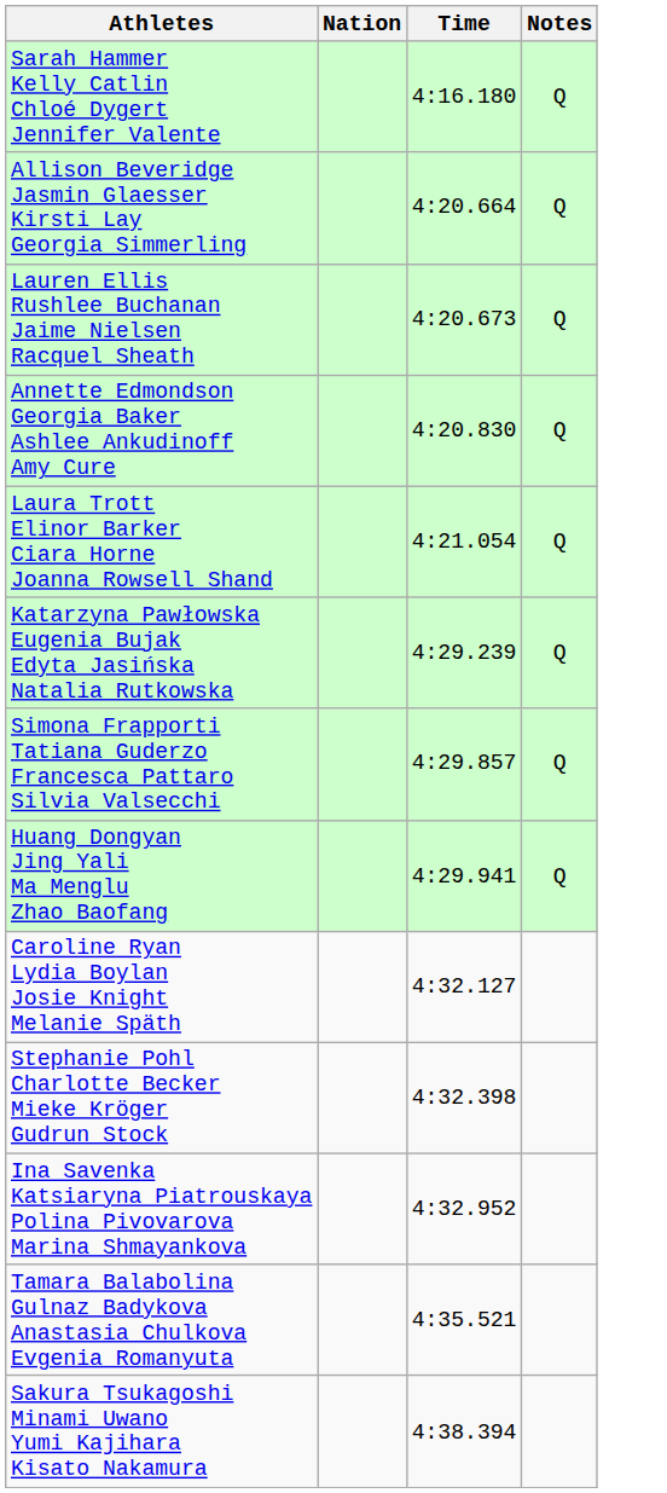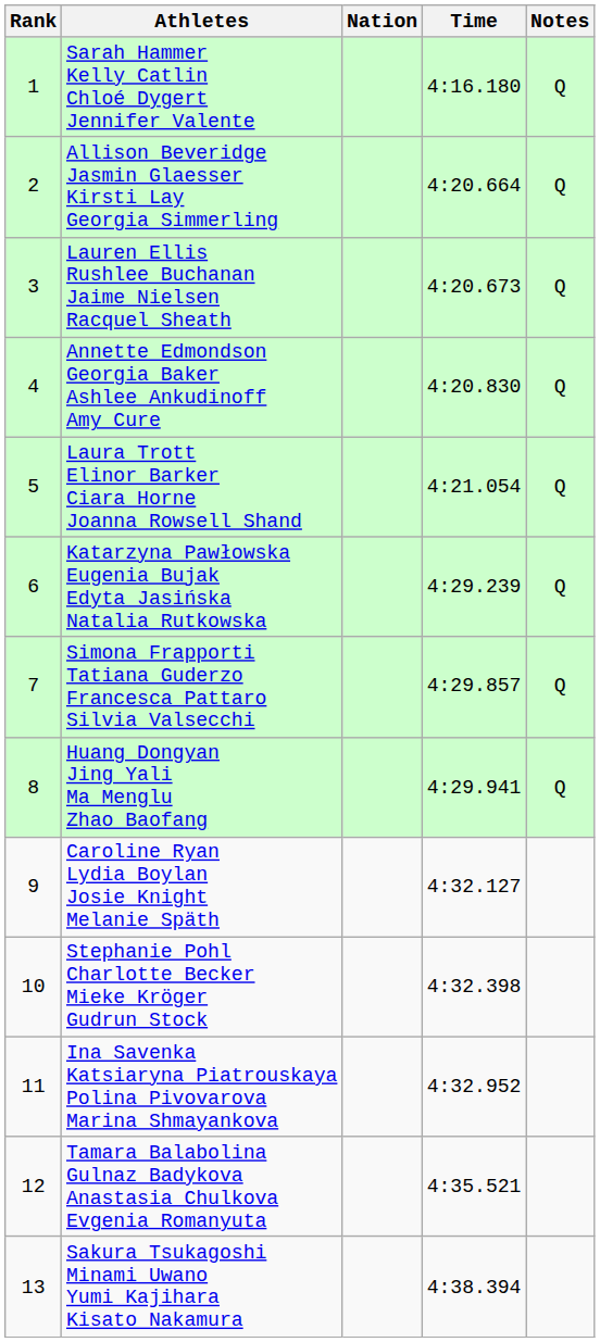 <table class="wikitable sortable" style="text-align:center">
 <tr>
+<th>Rank</th>
 <th>Athletes</th>
 <th>Nation</th>
 <th>Time</th>
 <th>Notes</th>
 </tr>
 <tr bgcolor=ccffcc>
+<td>1</td>
 <td align=left><a href='#'>Sarah Hammer</a><br><a href='#'>Kelly Catlin</a><br><a href='#'>Chloé Dygert</a><br><a href='#'>Jennifer Valente</a></td>
 <td align=left></td>
 <td>4:16.180</td>
 <td>Q</td>
 </tr>
 <tr bgcolor=ccffcc>
+<td>2</td>
 <td align=left><a href='#'>Allison Beveridge</a><br><a href='#'>Jasmin Glaesser</a><br><a href='#'>Kirsti Lay</a><br><a href='#'>Georgia Simmerling</a></td>
 <td align=left></td>
 <td>4:20.664</td>
 <td>Q</td>
 </tr>
 <tr bgcolor=ccffcc>
+<td>3</td>
 <td align=left><a href='#'>Lauren Ellis</a><br><a href='#'>Rushlee Buchanan</a><br><a href='#'>Jaime Nielsen</a><br><a href='#'>Racquel Sheath</a></td>
 <td align=left></td>
 <td>4:20.673</td>
 <td>Q</td>
 </tr>
 <tr bgcolor=ccffcc>
+<td>4</td>
 <td align=left><a href='#'>Annette Edmondson</a><br><a href='#'>Georgia Baker</a><br><a href='#'>Ashlee Ankudinoff</a><br><a href='#'>Amy Cure</a></td>
 <td align=left></td>
 <td>4:20.830</td>
 <td>Q</td>
 </tr>
 <tr bgcolor=ccffcc>
+<td>5</td>
 <td align=left><a href='#'>Laura Trott</a><br><a href='#'>Elinor Barker</a><br><a href='#'>Ciara Horne</a><br><a href='#'>Joanna Rowsell Shand</a></td>
 <td align=left></td>
 <td>4:21.054</td>
 <td>Q</td>
 </tr>
 <tr bgcolor=ccffcc>
+<td>6</td>
 <td align=left><a href='#'>Katarzyna Pawłowska</a><br><a href='#'>Eugenia Bujak</a><br><a href='#'>Edyta Jasińska</a><br><a href='#'>Natalia Rutkowska</a></td>
 <td align=left></td>
 <td>4:29.239</td>
 <td>Q</td>
 </tr>
 <tr bgcolor=ccffcc>
+<td>7</td>
 <td align=left><a href='#'>Simona Frapporti</a><br><a href='#'>Tatiana Guderzo</a><br><a href='#'>Francesca Pattaro</a><br><a href='#'>Silvia Valsecchi</a></td>
 <td align=left></td>
 <td>4:29.857</td>
 <td>Q</td>
 </tr>
 <tr bgcolor=ccffcc>
+<td>8</td>
 <td align=left><a href='#'>Huang Dongyan</a><br><a href='#'>Jing Yali</a><br><a href='#'>Ma Menglu</a><br><a href='#'>Zhao Baofang</a></td>
 <td align=left></td>
 <td>4:29.941</td>
 <td>Q</td>
 </tr>
 <tr>
+<td>9</td>
 <td align=left><a href='#'>Caroline Ryan</a><br><a href='#'>Lydia Boylan</a><br><a href='#'>Josie Knight</a><br><a href='#'>Melanie Späth</a></td>
 <td align=left></td>
 <td>4:32.127</td>
 <td></td>
 </tr>
 <tr>
+<td>10</td>
 <td align=left><a href='#'>Stephanie Pohl</a><br><a href='#'>Charlotte Becker</a><br><a href='#'>Mieke Kröger</a><br><a href='#'>Gudrun Stock</a></td>
 <td align=left></td>
 <td>4:32.398</td>
 <td></td>
 </tr>
 <tr>
+<td>11</td>
 <td align=left><a href='#'>Ina Savenka</a><br><a href='#'>Katsiaryna Piatrouskaya</a><br><a href='#'>Polina Pivovarova</a><br><a href='#'>Marina Shmayankova</a></td>
 <td align=left></td>
 <td>4:32.952</td>
 <td></td>
 </tr>
 <tr>
+<td>12</td>
 <td align=left><a href='#'>Tamara Balabolina</a><br><a href='#'>Gulnaz Badykova</a><br><a href='#'>Anastasia Chulkova</a><br><a href='#'>Evgenia Romanyuta</a></td>
 <td align=left></td>
 <td>4:35.521</td>
 <td></td>
 </tr>
 <tr>
+<td>13</td>
 <td align=left><a href='#'>Sakura Tsukagoshi</a><br><a href='#'>Minami Uwano</a><br><a href='#'>Yumi Kajihara</a><br><a href='#'>Kisato Nakamura</a></td>
 <td align=left></td>
 <td>4:38.394</td>
 <td></td>
 </tr>
 </table>
